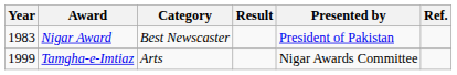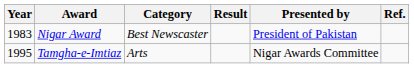 <table class="wikitable">
 <tr>
 <th>Year</th>
 <th>Award</th>
 <th>Category</th>
 <th>Result</th>
 <th>Presented by</th>
 <th>Ref.</th>
 </tr>
 <tr>
 <td>1983</td>
 <td><em><a href='#'>Nigar Award</a></em></td>
 <td><em>Best Newscaster</em></td>
 <td></td>
 <td><a href='#'>President of Pakistan</a></td>
 <td></td>
 </tr>
 <tr>
-<td>1999</td>
+<td>1995</td>
 <td><em><a href='#'>Tamgha-e-Imtiaz</a></em></td>
 <td><em>Arts</em></td>
 <td></td>
 <td>Nigar Awards Committee</td>
 <td></td>
 </tr>
 </table>
